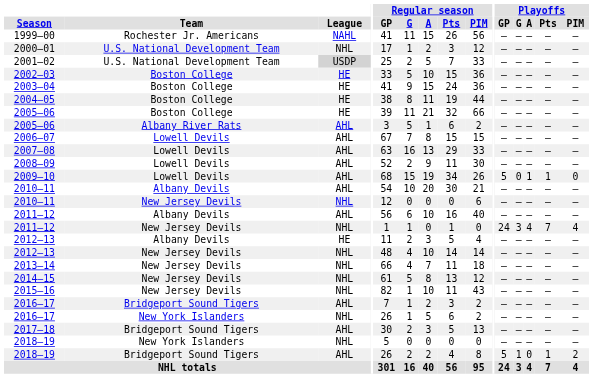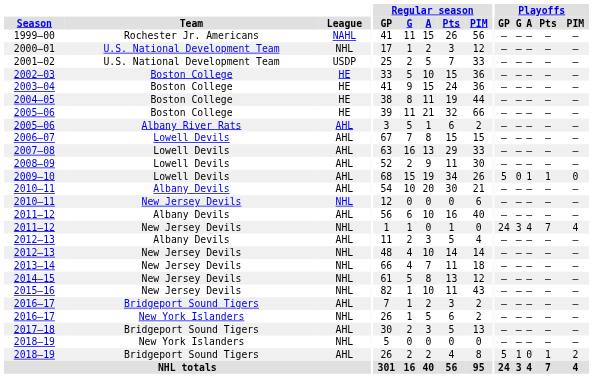 <table border="0" cellpadding="1" cellspacing="0" style="text-align:center; width:60em">
 <tr bgcolor="#e0e0e0">
 <th colspan="3" bgcolor="#ffffff"></th>
 <th rowspan="99" bgcolor="#ffffff"></th>
 <th colspan="5"><a href='#'>Regular season</a></th>
 <th rowspan="99" bgcolor="#ffffff"></th>
 <th colspan="5"><a href='#'>Playoffs</a></th>
 </tr>
 <tr bgcolor="#e0e0e0">
 <th><a href='#'>Season</a></th>
 <th>Team</th>
 <th>League</th>
 <th>GP</th>
 <th><a href='#'>G</a></th>
 <th><a href='#'>A</a></th>
 <th><a href='#'>Pts</a></th>
 <th><a href='#'>PIM</a></th>
 <th>GP</th>
 <th>G</th>
 <th>A</th>
 <th>Pts</th>
 <th>PIM</th>
 </tr>
 <tr>
 <td>1999–00</td>
 <td>Rochester Jr. Americans</td>
 <td><a href='#'>NAHL</a></td>
 <td>41</td>
 <td>11</td>
 <td>15</td>
 <td>26</td>
 <td>56</td>
 <td>—</td>
 <td>—</td>
 <td>—</td>
 <td>—</td>
 <td>—</td>
 </tr>
 <tr bgcolor="#f0f0f0">
 <td>2000–01</td>
 <td><a href='#'>U.S. National Development Team</a></td>
 <td>NHL</td>
 <td>17</td>
 <td>1</td>
 <td>2</td>
 <td>3</td>
 <td>12</td>
 <td>—</td>
 <td>—</td>
 <td>—</td>
 <td>—</td>
 <td>—</td>
 </tr>
 <tr>
 <td>2001–02</td>
 <td>U.S. National Development Team</td>
-<td style="background: lightgrey;">USDP</td>
+<td>USDP</td>
 <td>25</td>
 <td>2</td>
 <td>5</td>
 <td>7</td>
 <td>33</td>
 <td>—</td>
 <td>—</td>
 <td>—</td>
 <td>—</td>
 <td>—</td>
 </tr>
 <tr bgcolor="#f0f0f0">
 <td><a href='#'>2002–03</a></td>
 <td><a href='#'>Boston College</a></td>
 <td><a href='#'>HE</a></td>
 <td>33</td>
 <td>5</td>
 <td>10</td>
 <td>15</td>
 <td>36</td>
 <td>—</td>
 <td>—</td>
 <td>—</td>
 <td>—</td>
 <td>—</td>
 </tr>
 <tr>
 <td><a href='#'>2003–04</a></td>
 <td>Boston College</td>
 <td>HE</td>
 <td>41</td>
 <td>9</td>
 <td>15</td>
 <td>24</td>
 <td>36</td>
 <td>—</td>
 <td>—</td>
 <td>—</td>
 <td>—</td>
 <td>—</td>
 </tr>
 <tr bgcolor="#f0f0f0">
 <td><a href='#'>2004–05</a></td>
 <td>Boston College</td>
 <td>HE</td>
 <td>38</td>
 <td>8</td>
 <td>11</td>
 <td>19</td>
 <td>44</td>
 <td>—</td>
 <td>—</td>
 <td>—</td>
 <td>—</td>
 <td>—</td>
 </tr>
 <tr>
 <td><a href='#'>2005–06</a></td>
 <td>Boston College</td>
 <td>HE</td>
 <td>39</td>
 <td>11</td>
 <td>21</td>
 <td>32</td>
 <td>66</td>
 <td>—</td>
 <td>—</td>
 <td>—</td>
 <td>—</td>
 <td>—</td>
 </tr>
 <tr style="background:#f0f0f0;">
 <td><a href='#'>2005–06</a></td>
 <td><a href='#'>Albany River Rats</a></td>
 <td><a href='#'>AHL</a></td>
 <td>3</td>
 <td>5</td>
 <td>1</td>
 <td>6</td>
 <td>2</td>
 <td>—</td>
 <td>—</td>
 <td>—</td>
 <td>—</td>
 <td>—</td>
 </tr>
 <tr>
 <td><a href='#'>2006–07</a></td>
 <td><a href='#'>Lowell Devils</a></td>
 <td>AHL</td>
 <td>67</td>
 <td>7</td>
 <td>8</td>
 <td>15</td>
 <td>15</td>
 <td>—</td>
 <td>—</td>
 <td>—</td>
 <td>—</td>
 <td>—</td>
 </tr>
 <tr style="background:#f0f0f0;">
 <td><a href='#'>2007–08</a></td>
 <td>Lowell Devils</td>
 <td>AHL</td>
 <td>63</td>
 <td>16</td>
 <td>13</td>
 <td>29</td>
 <td>33</td>
 <td>—</td>
 <td>—</td>
 <td>—</td>
 <td>—</td>
 <td>—</td>
 </tr>
 <tr>
 <td><a href='#'>2008–09</a></td>
 <td>Lowell Devils</td>
 <td>AHL</td>
 <td>52</td>
 <td>2</td>
 <td>9</td>
 <td>11</td>
 <td>30</td>
 <td>—</td>
 <td>—</td>
 <td>—</td>
 <td>—</td>
 <td>—</td>
 </tr>
 <tr style="background:#f0f0f0;">
 <td><a href='#'>2009–10</a></td>
 <td>Lowell Devils</td>
 <td>AHL</td>
 <td>68</td>
 <td>15</td>
 <td>19</td>
 <td>34</td>
 <td>26</td>
 <td>5</td>
 <td>0</td>
 <td>1</td>
 <td>1</td>
 <td>0</td>
 </tr>
 <tr>
 <td><a href='#'>2010–11</a></td>
 <td><a href='#'>Albany Devils</a></td>
 <td>AHL</td>
 <td>54</td>
 <td>10</td>
 <td>20</td>
 <td>30</td>
 <td>21</td>
 <td>—</td>
 <td>—</td>
 <td>—</td>
 <td>—</td>
 <td>—</td>
 </tr>
 <tr style="background:#f0f0f0;">
 <td><a href='#'>2010–11</a></td>
 <td><a href='#'>New Jersey Devils</a></td>
 <td><a href='#'>NHL</a></td>
 <td>12</td>
 <td>0</td>
 <td>0</td>
 <td>0</td>
 <td>6</td>
 <td>—</td>
 <td>—</td>
 <td>—</td>
 <td>—</td>
 <td>—</td>
 </tr>
 <tr>
 <td><a href='#'>2011–12</a></td>
 <td>Albany Devils</td>
 <td>AHL</td>
 <td>56</td>
 <td>6</td>
 <td>10</td>
 <td>16</td>
 <td>40</td>
 <td>—</td>
 <td>—</td>
 <td>—</td>
 <td>—</td>
 <td>—</td>
 </tr>
 <tr style="background:#f0f0f0;">
 <td><a href='#'>2011–12</a></td>
 <td>New Jersey Devils</td>
 <td>NHL</td>
 <td>1</td>
 <td>1</td>
 <td>0</td>
 <td>1</td>
 <td>0</td>
 <td>24</td>
 <td>3</td>
 <td>4</td>
 <td>7</td>
 <td>4</td>
 </tr>
 <tr>
 <td><a href='#'>2012–13</a></td>
 <td>Albany Devils</td>
-<td>HE</td>
+<td>AHL</td>
 <td>11</td>
 <td>2</td>
 <td>3</td>
 <td>5</td>
 <td>4</td>
 <td>—</td>
 <td>—</td>
 <td>—</td>
 <td>—</td>
 <td>—</td>
 </tr>
 <tr style="background:#f0f0f0;">
 <td><a href='#'>2012–13</a></td>
 <td>New Jersey Devils</td>
 <td>NHL</td>
 <td>48</td>
 <td>4</td>
 <td>10</td>
 <td>14</td>
 <td>14</td>
 <td>—</td>
 <td>—</td>
 <td>—</td>
 <td>—</td>
 <td>—</td>
 </tr>
 <tr>
 <td><a href='#'>2013–14</a></td>
 <td>New Jersey Devils</td>
 <td>NHL</td>
 <td>66</td>
 <td>4</td>
 <td>7</td>
 <td>11</td>
 <td>18</td>
 <td>—</td>
 <td>—</td>
 <td>—</td>
 <td>—</td>
 <td>—</td>
 </tr>
 <tr style="background:#f0f0f0;">
 <td><a href='#'>2014–15</a></td>
 <td>New Jersey Devils</td>
 <td>NHL</td>
 <td>61</td>
 <td>5</td>
 <td>8</td>
 <td>13</td>
 <td>12</td>
 <td>—</td>
 <td>—</td>
 <td>—</td>
 <td>—</td>
 <td>—</td>
 </tr>
 <tr>
 <td><a href='#'>2015–16</a></td>
 <td>New Jersey Devils</td>
 <td>NHL</td>
 <td>82</td>
 <td>1</td>
 <td>10</td>
 <td>11</td>
 <td>43</td>
 <td>—</td>
 <td>—</td>
 <td>—</td>
 <td>—</td>
 <td>—</td>
 </tr>
 <tr style="background:#f0f0f0;">
 <td><a href='#'>2016–17</a></td>
 <td><a href='#'>Bridgeport Sound Tigers</a></td>
 <td>AHL</td>
 <td>7</td>
 <td>1</td>
 <td>2</td>
 <td>3</td>
 <td>2</td>
 <td>—</td>
 <td>—</td>
 <td>—</td>
 <td>—</td>
 <td>—</td>
 </tr>
 <tr>
 <td><a href='#'>2016–17</a></td>
 <td><a href='#'>New York Islanders</a></td>
 <td>NHL</td>
 <td>26</td>
 <td>1</td>
 <td>5</td>
 <td>6</td>
 <td>2</td>
 <td>—</td>
 <td>—</td>
 <td>—</td>
 <td>—</td>
 <td>—</td>
 </tr>
 <tr style="background:#f0f0f0;">
 <td><a href='#'>2017–18</a></td>
 <td>Bridgeport Sound Tigers</td>
 <td>AHL</td>
 <td>30</td>
 <td>2</td>
 <td>3</td>
 <td>5</td>
 <td>13</td>
 <td>—</td>
 <td>—</td>
 <td>—</td>
 <td>—</td>
 <td>—</td>
 </tr>
 <tr>
 <td><a href='#'>2018–19</a></td>
 <td>New York Islanders</td>
 <td>NHL</td>
 <td>5</td>
 <td>0</td>
 <td>0</td>
 <td>0</td>
 <td>0</td>
 <td>—</td>
 <td>—</td>
 <td>—</td>
 <td>—</td>
 <td>—</td>
 </tr>
 <tr style="background:#f0f0f0;">
 <td><a href='#'>2018–19</a></td>
 <td>Bridgeport Sound Tigers</td>
 <td>AHL</td>
 <td>26</td>
 <td>2</td>
 <td>2</td>
 <td>4</td>
 <td>8</td>
 <td>5</td>
 <td>1</td>
 <td>0</td>
 <td>1</td>
 <td>2</td>
 </tr>
 <tr bgcolor="#e0e0e0">
 <th colspan="3">NHL totals</th>
 <th>301</th>
 <th>16</th>
 <th>40</th>
 <th>56</th>
 <th>95</th>
 <th>24</th>
 <th>3</th>
 <th>4</th>
 <th>7</th>
 <th>4</th>
 </tr>
 </table>
